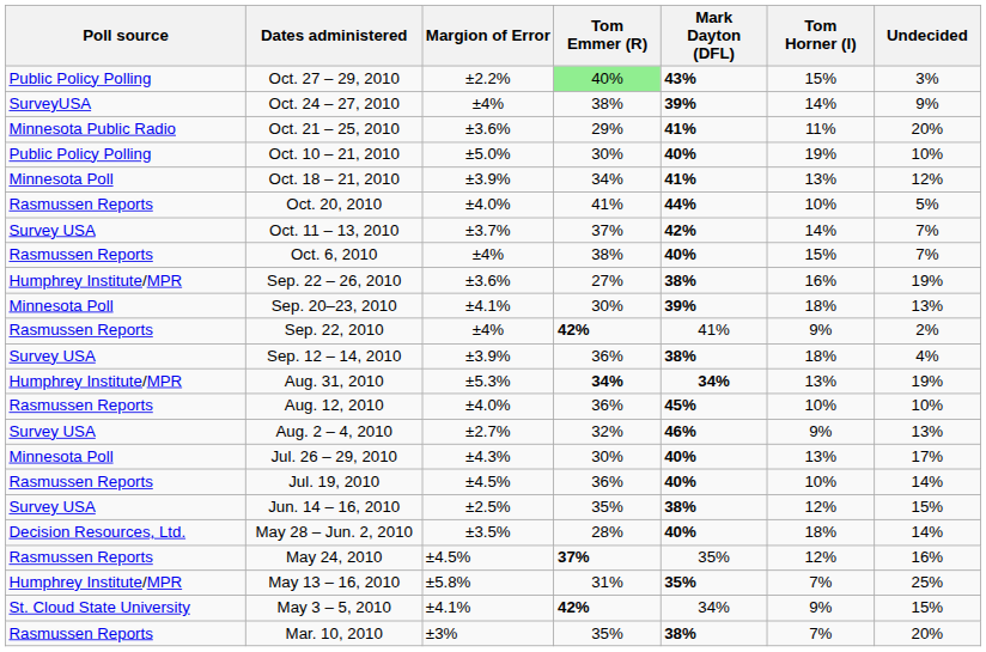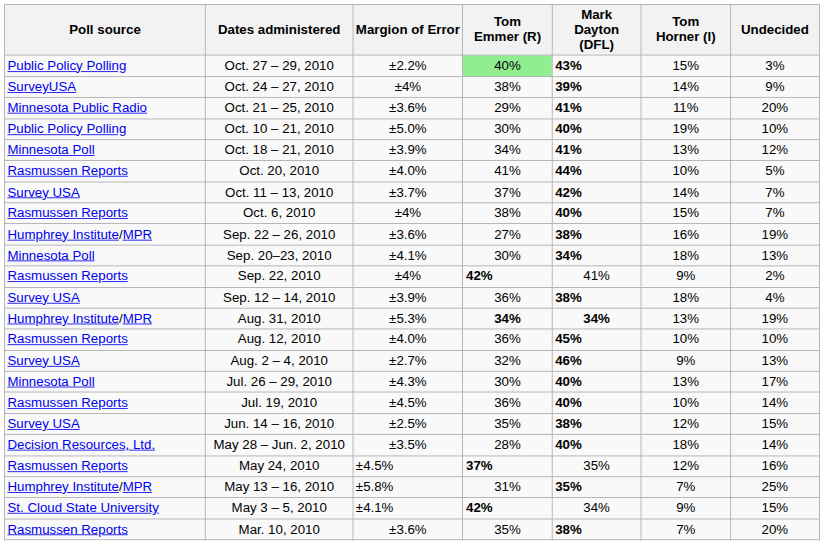 <table class="wikitable">
 <tr>
 <th style="width:235px;">Poll source</th>
 <th style="width:170px;">Dates administered</th>
 <th>Margion of Error</th>
 <th style="width:100px;">Tom<br>Emmer (R)</th>
 <th style="width:100px;">Mark<br>Dayton (DFL)</th>
 <th style="width:100px;">Tom<br>Horner (I)</th>
 <th style="width:100px;">Undecided</th>
 </tr>
 <tr>
 <td><a href='#'>Public Policy Polling</a></td>
 <td align="center">Oct. 27 – 29, 2010</td>
 <td align="center">±2.2%</td>
 <td align="center" style="background: lightgreen;">40%</td>
 <td><strong>43%</strong></td>
 <td align="center">15%</td>
 <td align="center">3%</td>
 </tr>
 <tr>
 <td><a href='#'>SurveyUSA</a></td>
 <td align="center">Oct. 24 – 27, 2010</td>
 <td align="center">±4%</td>
 <td align="center">38%</td>
 <td><strong>39%</strong></td>
 <td align="center">14%</td>
 <td align="center">9%</td>
 </tr>
 <tr>
 <td><a href='#'>Minnesota Public Radio</a></td>
 <td align="center">Oct. 21 – 25, 2010</td>
 <td align="center">±3.6%</td>
 <td align="center">29%</td>
 <td><strong>41%</strong></td>
 <td align="center">11%</td>
 <td align="center">20%</td>
 </tr>
 <tr>
 <td><a href='#'>Public Policy Polling</a></td>
 <td align="center">Oct. 10 – 21, 2010</td>
 <td align="center">±5.0%</td>
 <td align="center">30%</td>
 <td><strong>40%</strong></td>
 <td align="center">19%</td>
 <td align="center">10%</td>
 </tr>
 <tr>
 <td><a href='#'>Minnesota Poll</a></td>
 <td align="center">Oct. 18 – 21, 2010</td>
 <td align="center">±3.9%</td>
 <td align="center">34%</td>
 <td><strong>41%</strong></td>
 <td align="center">13%</td>
 <td align="center">12%</td>
 </tr>
 <tr>
 <td><a href='#'>Rasmussen Reports</a></td>
 <td align="center">Oct. 20, 2010</td>
 <td align="center">±4.0%</td>
 <td align="center">41%</td>
 <td><strong>44%</strong></td>
 <td align="center">10%</td>
 <td align="center">5%</td>
 </tr>
 <tr>
 <td><a href='#'>Survey USA</a></td>
 <td align="center">Oct. 11 – 13, 2010</td>
 <td align="center">±3.7%</td>
 <td align="center">37%</td>
 <td><strong>42%</strong></td>
 <td align="center">14%</td>
 <td align="center">7%</td>
 </tr>
 <tr>
 <td><a href='#'>Rasmussen Reports</a></td>
 <td align="center">Oct. 6, 2010</td>
 <td align="center">±4%</td>
 <td align="center">38%</td>
 <td><strong>40%</strong></td>
 <td align="center">15%</td>
 <td align="center">7%</td>
 </tr>
 <tr>
 <td><a href='#'>Humphrey Institute</a>/<a href='#'>MPR</a></td>
 <td align="center">Sep. 22 – 26, 2010</td>
 <td align="center">±3.6%</td>
 <td align="center">27%</td>
 <td><strong>38%</strong></td>
 <td align="center">16%</td>
 <td align="center">19%</td>
 </tr>
 <tr>
 <td><a href='#'>Minnesota Poll</a></td>
 <td align="center">Sep. 20–23, 2010</td>
 <td align="center">±4.1%</td>
 <td align="center">30%</td>
-<td><strong>39%</strong></td>
+<td><strong>34%</strong></td>
 <td align="center">18%</td>
 <td align="center">13%</td>
 </tr>
 <tr>
 <td><a href='#'>Rasmussen Reports</a></td>
 <td align="center">Sep. 22, 2010</td>
 <td align="center">±4%</td>
 <td><strong>42%</strong></td>
 <td align="center">41%</td>
 <td align="center">9%</td>
 <td align="center">2%</td>
 </tr>
 <tr>
 <td><a href='#'>Survey USA</a></td>
 <td align="center">Sep. 12 – 14, 2010</td>
 <td align="center">±3.9%</td>
 <td align="center">36%</td>
 <td><strong>38%</strong></td>
 <td align="center">18%</td>
 <td align="center">4%</td>
 </tr>
 <tr>
 <td><a href='#'>Humphrey Institute</a>/<a href='#'>MPR</a></td>
 <td align="center">Aug. 31, 2010</td>
 <td align="center">±5.3%</td>
 <td align="center"><strong>34%</strong></td>
 <td align="center"><strong>34%</strong></td>
 <td align="center">13%</td>
 <td align="center">19%</td>
 </tr>
 <tr>
 <td><a href='#'>Rasmussen Reports</a></td>
 <td align="center">Aug. 12, 2010</td>
 <td align="center">±4.0%</td>
 <td align="center">36%</td>
 <td><strong>45%</strong></td>
 <td align="center">10%</td>
 <td align="center">10%</td>
 </tr>
 <tr>
 <td><a href='#'>Survey USA</a></td>
 <td align="center">Aug. 2 – 4, 2010</td>
 <td align="center">±2.7%</td>
 <td align="center">32%</td>
 <td><strong>46%</strong></td>
 <td align="center">9%</td>
 <td align="center">13%</td>
 </tr>
 <tr>
 <td><a href='#'>Minnesota Poll</a></td>
 <td align="center">Jul. 26 – 29, 2010</td>
 <td align="center">±4.3%</td>
 <td align="center">30%</td>
 <td><strong>40%</strong></td>
 <td align="center">13%</td>
 <td align="center">17%</td>
 </tr>
 <tr>
 <td><a href='#'>Rasmussen Reports</a></td>
 <td align="center">Jul. 19, 2010</td>
 <td align="center">±4.5%</td>
 <td align="center">36%</td>
 <td><strong>40%</strong></td>
 <td align="center">10%</td>
 <td align="center">14%</td>
 </tr>
 <tr>
 <td><a href='#'>Survey USA</a></td>
 <td align="center">Jun. 14 – 16, 2010</td>
 <td align="center">±2.5%</td>
 <td align="center">35%</td>
 <td><strong>38%</strong></td>
 <td align="center">12%</td>
 <td align="center">15%</td>
 </tr>
 <tr>
 <td><a href='#'>Decision Resources, Ltd.</a></td>
 <td align="center">May 28 – Jun. 2, 2010</td>
 <td align="center">±3.5%</td>
 <td align="center">28%</td>
 <td><strong>40%</strong></td>
 <td align="center">18%</td>
 <td align="center">14%</td>
 </tr>
 <tr>
 <td><a href='#'>Rasmussen Reports</a></td>
 <td align="center">May 24, 2010</td>
 <td>±4.5%</td>
 <td><strong>37%</strong></td>
 <td align="center">35%</td>
 <td align="center">12%</td>
 <td align="center">16%</td>
 </tr>
 <tr>
 <td><a href='#'>Humphrey Institute</a>/<a href='#'>MPR</a></td>
 <td style="text-align:center;">May 13 – 16, 2010</td>
 <td>±5.8%</td>
 <td style="text-align:center;">31%</td>
 <td><strong>35%</strong></td>
 <td style="text-align:center;">7%</td>
 <td style="text-align:center;">25%</td>
 </tr>
 <tr>
 <td><a href='#'>St. Cloud State University</a></td>
 <td align="center">May 3 – 5, 2010</td>
 <td>±4.1%</td>
 <td><strong>42%</strong></td>
 <td align="center">34%</td>
 <td align="center">9%</td>
 <td align="center">15%</td>
 </tr>
 <tr>
 <td><a href='#'>Rasmussen Reports</a></td>
 <td align="center">Mar. 10, 2010</td>
-<td>±3%</td>
+<td align="center">±3.6%</td>
 <td align="center">35%</td>
 <td><strong>38%</strong></td>
 <td align="center">7%</td>
 <td align="center">20%</td>
 </tr>
 </table>
